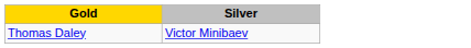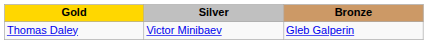 <table class="wikitable" style="text-align:left">
 <tr align="center">
 <td width=200 bgcolor=gold><strong>Gold</strong></td>
 <td width=200 bgcolor=silver><strong>Silver</strong></td>
+<td width=200 bgcolor=CC9966><strong>Bronze</strong></td>
 </tr>
 <tr>
 <td><a href='#'>Thomas Daley</a> <br> </td>
 <td><a href='#'>Victor Minibaev</a> <br> </td>
+<td><a href='#'>Gleb Galperin</a> <br> </td>
 </tr>
 </table>
